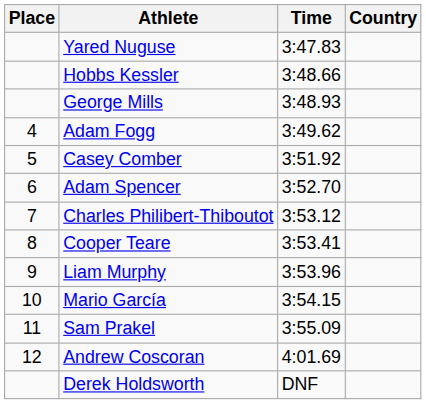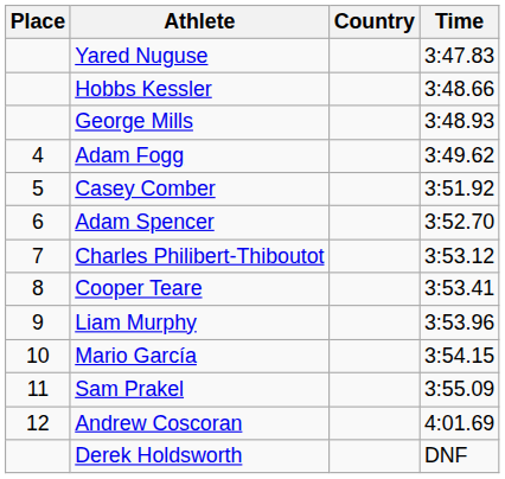 <table class="wikitable">
 <tr>
 <th>Place</th>
 <th>Athlete</th>
+<th>Country</th>
 <th>Time</th>
-<th>Country</th>
 </tr>
 <tr>
 <td align=center></td>
 <td><a href='#'>Yared Nuguse</a></td>
+<td></td>
 <td>3:47.83</td>
-<td></td>
 </tr>
 <tr>
 <td align=center></td>
 <td><a href='#'>Hobbs Kessler</a></td>
+<td></td>
 <td>3:48.66</td>
-<td></td>
 </tr>
 <tr>
 <td align=center></td>
 <td><a href='#'>George Mills</a></td>
+<td></td>
 <td>3:48.93</td>
-<td></td>
 </tr>
 <tr>
 <td align=center>4</td>
 <td><a href='#'>Adam Fogg</a></td>
+<td></td>
 <td>3:49.62</td>
-<td></td>
 </tr>
 <tr>
 <td align=center>5</td>
 <td><a href='#'>Casey Comber</a></td>
+<td></td>
 <td>3:51.92</td>
-<td></td>
 </tr>
 <tr>
 <td align=center>6</td>
 <td><a href='#'>Adam Spencer</a></td>
+<td></td>
 <td>3:52.70</td>
-<td></td>
 </tr>
 <tr>
 <td align=center>7</td>
 <td><a href='#'>Charles Philibert-Thiboutot</a></td>
+<td></td>
 <td>3:53.12</td>
-<td></td>
 </tr>
 <tr>
 <td align=center>8</td>
 <td><a href='#'>Cooper Teare</a></td>
+<td></td>
 <td>3:53.41</td>
-<td></td>
 </tr>
 <tr>
 <td align=center>9</td>
 <td><a href='#'>Liam Murphy</a></td>
+<td></td>
 <td>3:53.96</td>
-<td></td>
 </tr>
 <tr>
 <td align=center>10</td>
 <td><a href='#'>Mario García</a></td>
+<td></td>
 <td>3:54.15</td>
-<td></td>
 </tr>
 <tr>
 <td align=center>11</td>
 <td><a href='#'>Sam Prakel</a></td>
+<td></td>
 <td>3:55.09</td>
-<td></td>
 </tr>
 <tr>
 <td align=center>12</td>
 <td><a href='#'>Andrew Coscoran</a></td>
+<td></td>
 <td>4:01.69</td>
-<td></td>
 </tr>
 <tr>
 <td align=center></td>
 <td><a href='#'>Derek Holdsworth</a></td>
+<td></td>
 <td>DNF</td>
-<td></td>
 </tr>
 </table>
